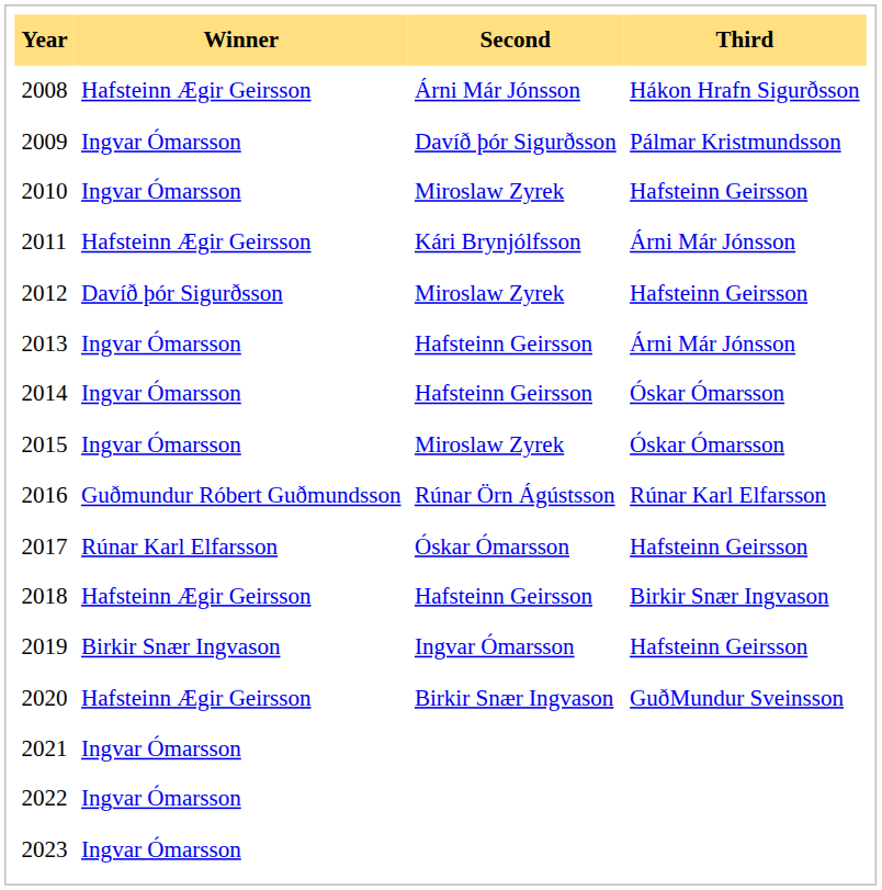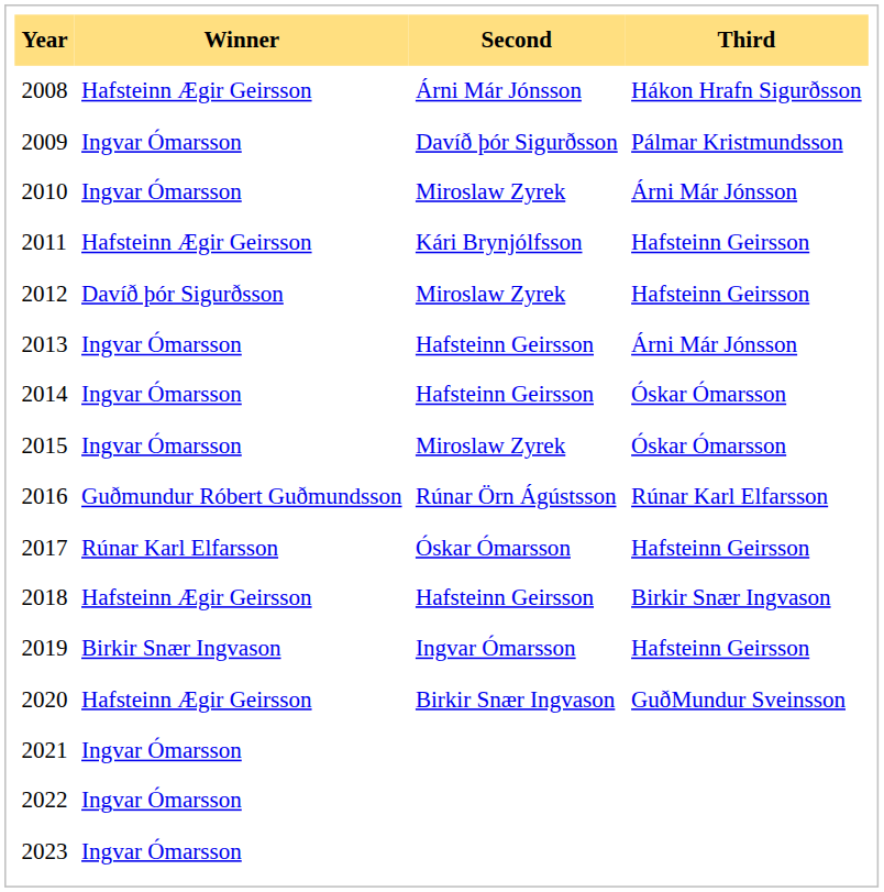 <table cellpadding="4" cellspacing="0"  style="border: 1px solid silver; color: black; margin: 0 0 0.5em 0; background-color: white; padding: 5px; text-align: left; font-size:85%; vertical-align: top; line-height:1.6em;">
 <tr>
 <th scope=col; align="center" bgcolor="FFDF80">Year</th>
 <th scope=col; align="center" bgcolor="FFDF80">Winner</th>
 <th scope=col; align="center" bgcolor="FFDF80">Second</th>
 <th scope=col; align="center" bgcolor="FFDF80">Third</th>
 </tr>
 <tr>
 </tr>
 <tr>
 <td>2008</td>
 <td><a href='#'>Hafsteinn Ægir Geirsson </a></td>
 <td><a href='#'>Árni Már Jónsson</a></td>
 <td><a href='#'>Hákon Hrafn Sigurðsson</a></td>
 </tr>
 <tr>
 <td>2009</td>
 <td><a href='#'>Ingvar Ómarsson</a></td>
 <td><a href='#'>Davíð þór Sigurðsson</a></td>
 <td><a href='#'>Pálmar Kristmundsson</a></td>
 </tr>
 <tr>
 <td>2010</td>
 <td><a href='#'>Ingvar Ómarsson</a></td>
 <td><a href='#'>Miroslaw Zyrek</a></td>
-<td><a href='#'>Hafsteinn Geirsson</a></td>
+<td><a href='#'>Árni Már Jónsson</a></td>
 </tr>
 <tr>
 <td>2011</td>
 <td><a href='#'>Hafsteinn Ægir Geirsson </a></td>
 <td><a href='#'>Kári Brynjólfsson</a></td>
-<td><a href='#'>Árni Már Jónsson</a></td>
+<td><a href='#'>Hafsteinn Geirsson</a></td>
 </tr>
 <tr>
 <td>2012</td>
 <td><a href='#'>Davíð þór Sigurðsson</a></td>
 <td><a href='#'>Miroslaw Zyrek</a></td>
 <td><a href='#'>Hafsteinn Geirsson</a></td>
 </tr>
 <tr>
 <td>2013</td>
 <td><a href='#'>Ingvar Ómarsson</a></td>
 <td><a href='#'>Hafsteinn Geirsson</a></td>
 <td><a href='#'>Árni Már Jónsson</a></td>
 </tr>
 <tr>
 <td>2014</td>
 <td><a href='#'>Ingvar Ómarsson</a></td>
 <td><a href='#'>Hafsteinn Geirsson</a></td>
 <td><a href='#'>Óskar Ómarsson</a></td>
 </tr>
 <tr>
 <td>2015</td>
 <td><a href='#'>Ingvar Ómarsson</a></td>
 <td><a href='#'>Miroslaw Zyrek</a></td>
 <td><a href='#'>Óskar Ómarsson</a></td>
 </tr>
 <tr>
 <td>2016</td>
 <td><a href='#'>Guðmundur Róbert Guðmundsson</a></td>
 <td><a href='#'>Rúnar Örn Ágústsson</a></td>
 <td><a href='#'>Rúnar Karl Elfarsson</a></td>
 </tr>
 <tr>
 <td>2017</td>
 <td><a href='#'>Rúnar Karl Elfarsson</a></td>
 <td><a href='#'>Óskar Ómarsson</a></td>
 <td><a href='#'>Hafsteinn Geirsson</a></td>
 </tr>
 <tr>
 <td>2018</td>
 <td><a href='#'>Hafsteinn Ægir Geirsson </a></td>
 <td><a href='#'>Hafsteinn Geirsson</a></td>
 <td><a href='#'>Birkir Snær Ingvason</a></td>
 </tr>
 <tr>
 <td>2019</td>
 <td><a href='#'>Birkir Snær Ingvason</a></td>
 <td><a href='#'>Ingvar Ómarsson</a></td>
 <td><a href='#'>Hafsteinn Geirsson</a></td>
 </tr>
 <tr>
 <td>2020</td>
 <td><a href='#'>Hafsteinn Ægir Geirsson </a></td>
 <td><a href='#'>Birkir Snær Ingvason</a></td>
 <td><a href='#'>GuðMundur Sveinsson</a></td>
 </tr>
 <tr>
 <td>2021</td>
 <td><a href='#'>Ingvar Ómarsson</a></td>
 <td></td>
 <td></td>
 </tr>
 <tr>
 <td>2022</td>
 <td><a href='#'>Ingvar Ómarsson</a></td>
 <td></td>
 <td></td>
 </tr>
 <tr>
 <td>2023</td>
 <td><a href='#'>Ingvar Ómarsson</a></td>
 <td></td>
 <td></td>
 </tr>
 </table>
